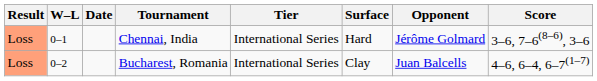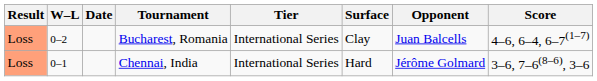 <table class="sortable wikitable">
 <tr>
 <th>Result</th>
 <th class="unsortable">W–L</th>
 <th>Date</th>
 <th>Tournament</th>
 <th>Tier</th>
 <th>Surface</th>
 <th>Opponent</th>
 <th class="unsortable">Score</th>
 </tr>
 <tr>
 <td style="background:#ffa07a;">Loss</td>
+<td><small>0–2</small></td>
+<td><a href='#'></a></td>
+<td><a href='#'>Bucharest</a>, Romania</td>
+<td>International Series</td>
+<td>Clay</td>
+<td> <a href='#'>Juan Balcells</a></td>
+<td>4–6, 6–4, 6–7<sup>(1–7)</sup></td>
+</tr>
+<tr>
+<td style="background:#ffa07a;">Loss</td>
 <td><small>0–1</small></td>
 <td><a href='#'></a></td>
 <td><a href='#'>Chennai</a>, India</td>
 <td>International Series</td>
 <td>Hard</td>
 <td> <a href='#'>Jérôme Golmard</a></td>
 <td>3–6, 7–6<sup>(8–6)</sup>, 3–6</td>
 </tr>
-<tr>
-<td style="background:#ffa07a;">Loss</td>
-<td><small>0–2</small></td>
-<td><a href='#'></a></td>
-<td><a href='#'>Bucharest</a>, Romania</td>
-<td>International Series</td>
-<td>Clay</td>
-<td> <a href='#'>Juan Balcells</a></td>
-<td>4–6, 6–4, 6–7<sup>(1–7)</sup></td>
-</tr>
 </table>
